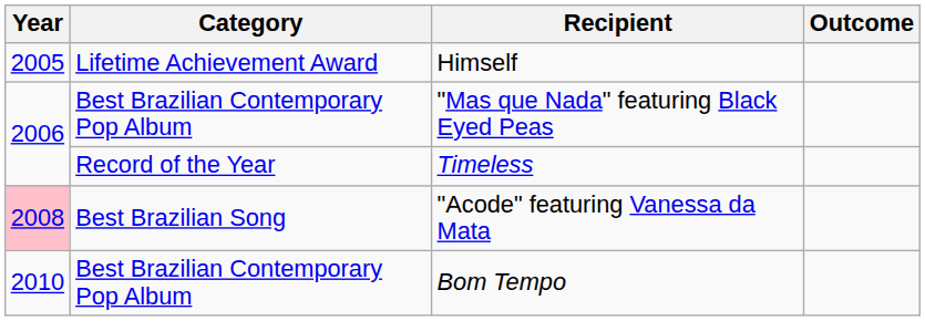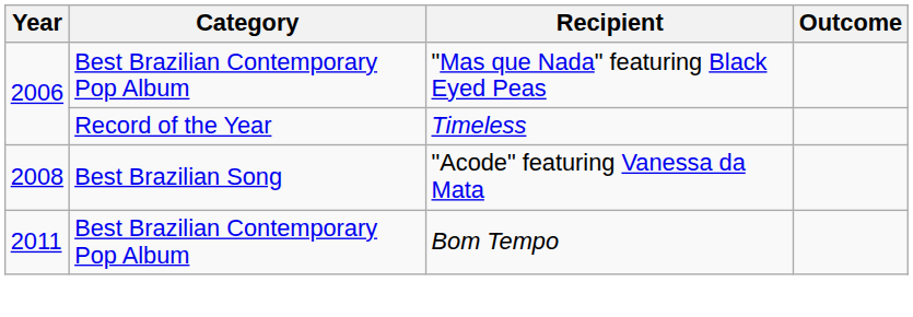 <table class="wikitable sortable">
 <tr>
 <th>Year</th>
 <th>Category</th>
 <th>Recipient</th>
 <th>Outcome</th>
-</tr>
-<tr>
-<td><a href='#'>2005</a></td>
-<td><a href='#'>Lifetime Achievement Award</a></td>
-<td>Himself</td>
-<td></td>
 </tr>
 <tr>
 <td rowspan="2"><a href='#'>2006</a></td>
 <td><a href='#'>Best Brazilian Contemporary Pop Album</a></td>
 <td>"<a href='#'>Mas que Nada</a>" featuring <a href='#'>Black Eyed Peas</a></td>
 <td></td>
 </tr>
 <tr>
 <td><a href='#'>Record of the Year</a></td>
 <td><em><a href='#'>Timeless</a></em></td>
 <td></td>
 </tr>
 <tr>
-<td style="background: pink;"><a href='#'>2008</a></td>
+<td><a href='#'>2008</a></td>
 <td><a href='#'>Best Brazilian Song</a></td>
 <td>"Acode" featuring <a href='#'>Vanessa da Mata</a></td>
 <td></td>
 </tr>
 <tr>
-<td><a href='#'>2010</a></td>
+<td><a href='#'>2011</a></td>
 <td><a href='#'>Best Brazilian Contemporary Pop Album</a></td>
 <td rowspan="1"><em>Bom Tempo</em></td>
 <td></td>
 </tr>
 </table>
